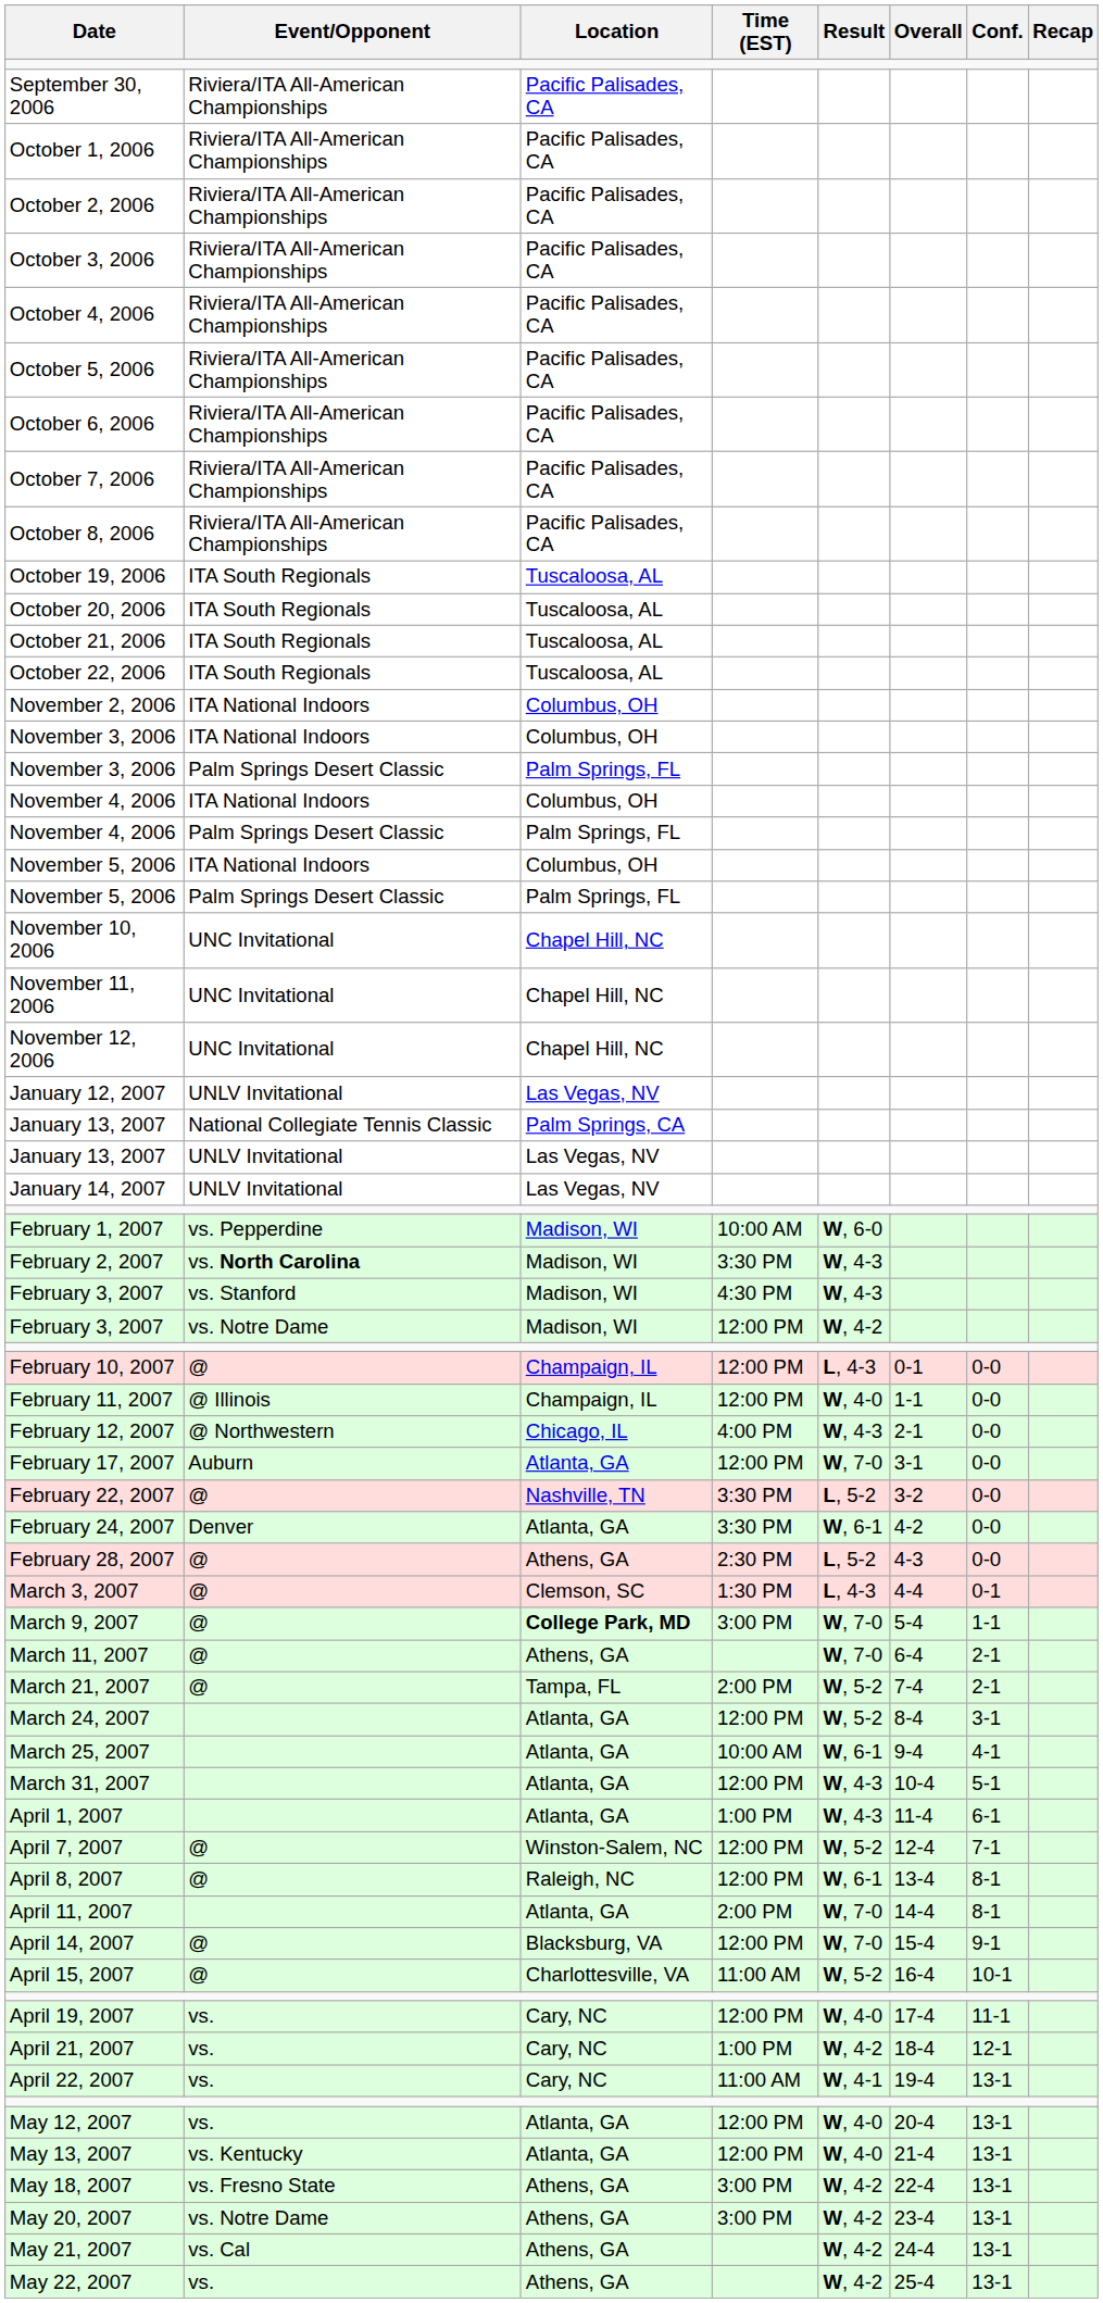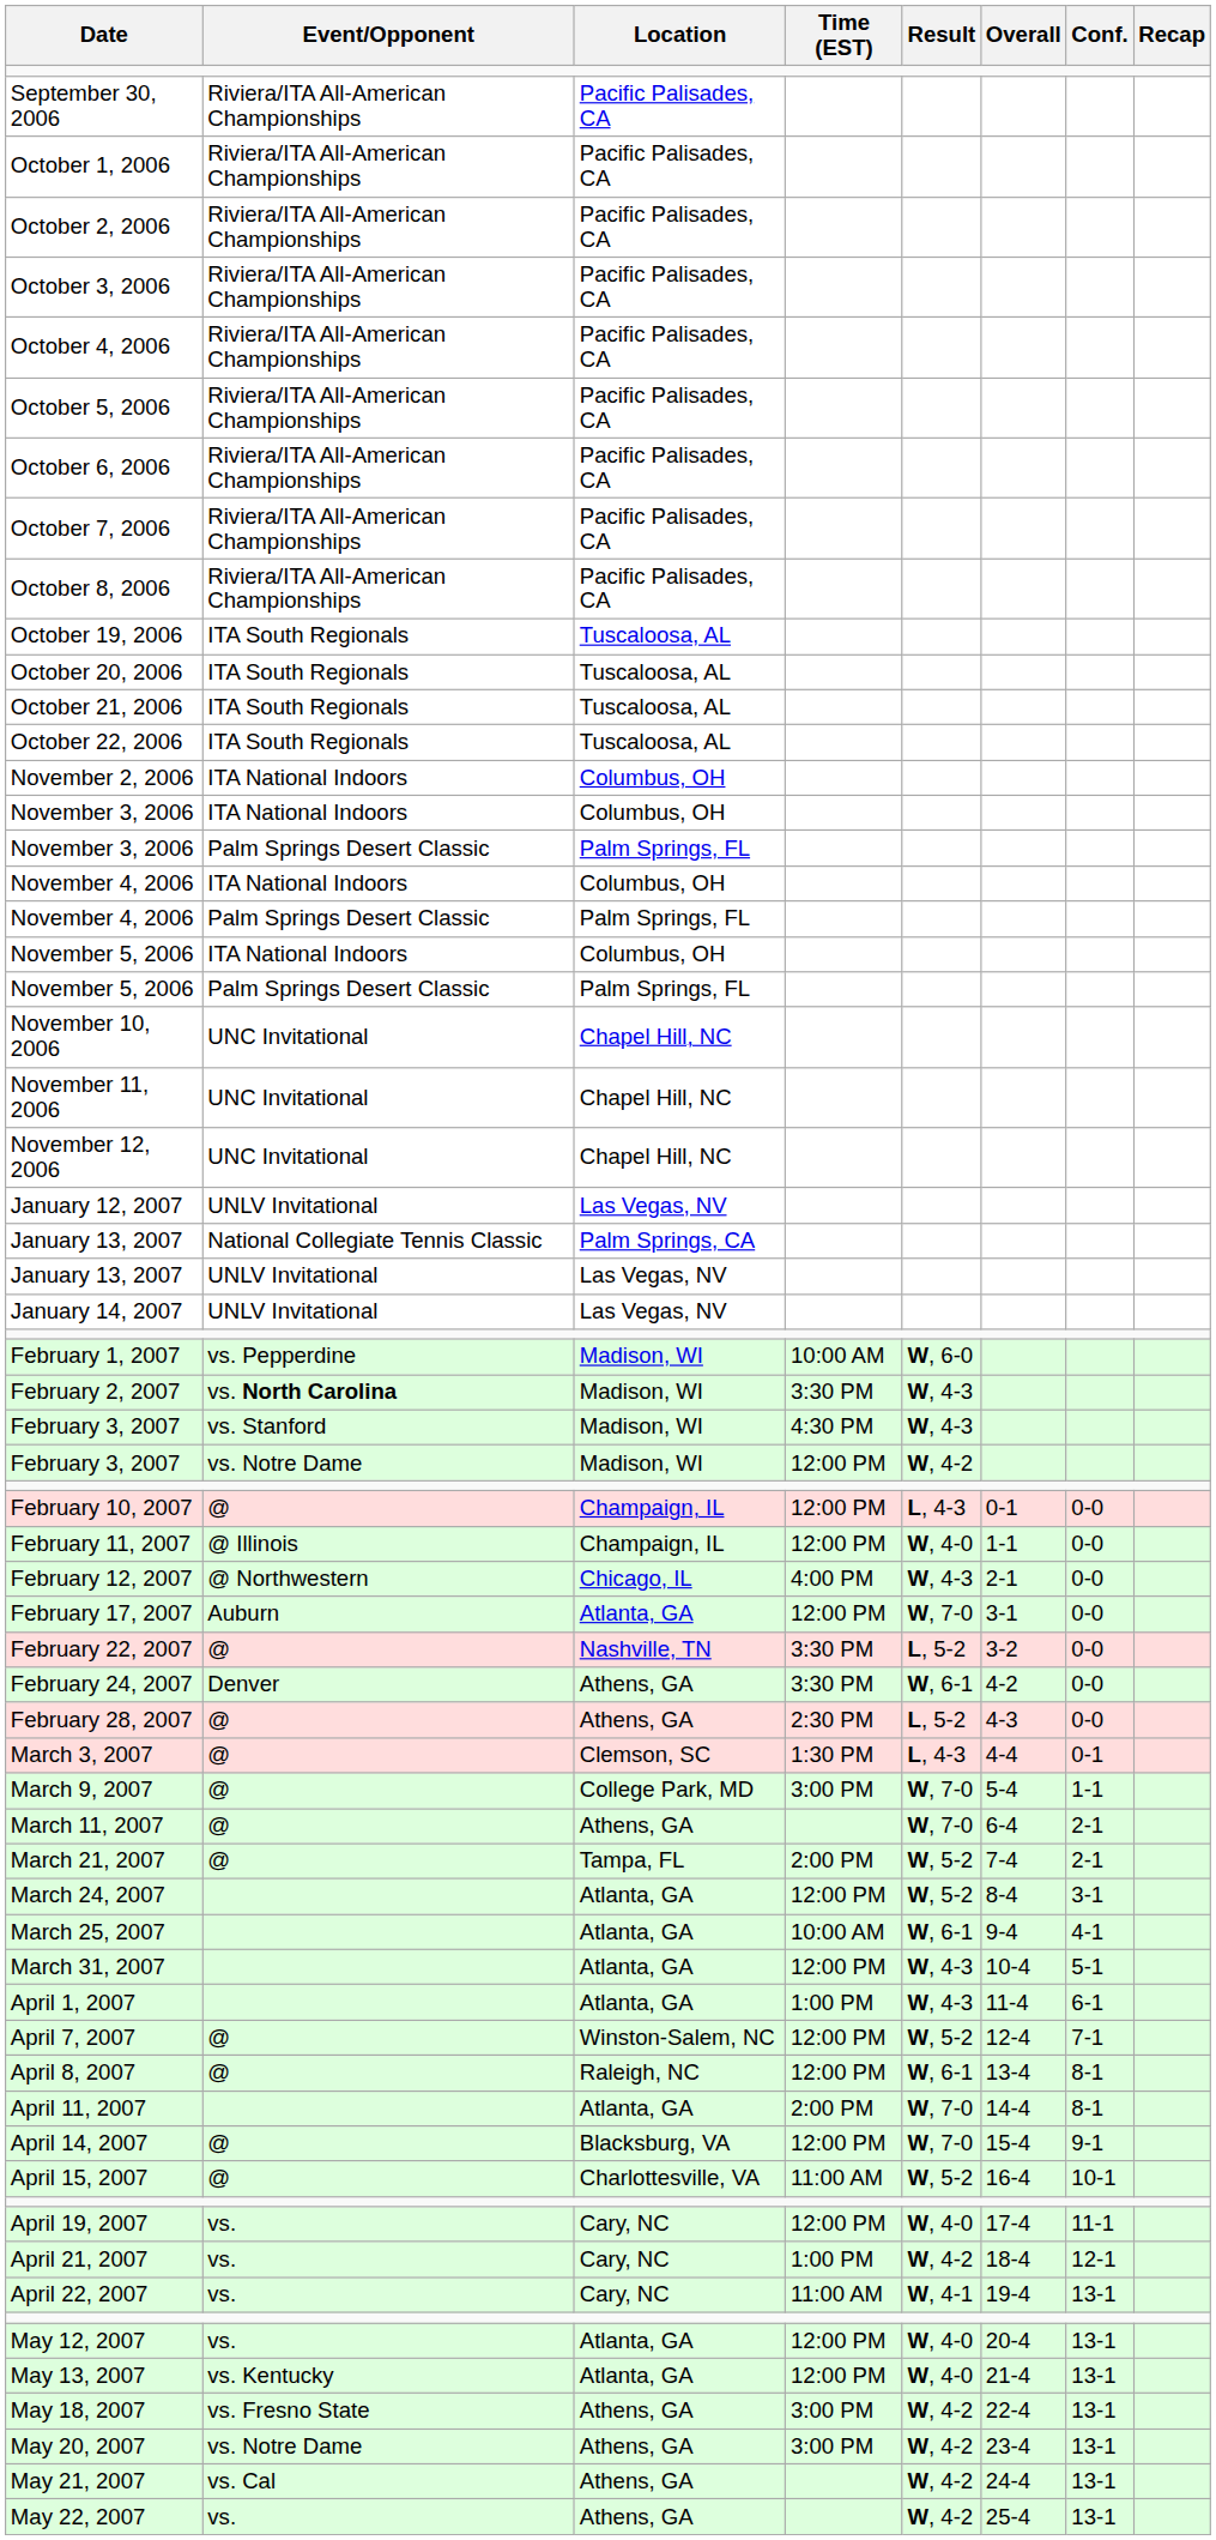 <table class="wikitable">
 <tr>
 <th>Date</th>
 <th>Event/Opponent</th>
 <th>Location</th>
 <th>Time (EST)</th>
 <th>Result</th>
 <th>Overall</th>
 <th>Conf.</th>
 <th>Recap</th>
 </tr>
 <tr>
 <td colspan="8"></td>
 </tr>
 <tr style="background: #ffffff;">
 <td>September 30, 2006</td>
 <td>Riviera/ITA All-American Championships</td>
 <td><a href='#'>Pacific Palisades, CA</a></td>
 <td></td>
 <td></td>
 <td></td>
 <td></td>
 <td></td>
 </tr>
 <tr style="background: #ffffff;">
 <td>October 1, 2006</td>
 <td>Riviera/ITA All-American Championships</td>
 <td>Pacific Palisades, CA</td>
 <td></td>
 <td></td>
 <td></td>
 <td></td>
 <td></td>
 </tr>
 <tr style="background: #ffffff;">
 <td>October 2, 2006</td>
 <td>Riviera/ITA All-American Championships</td>
 <td>Pacific Palisades, CA</td>
 <td></td>
 <td></td>
 <td></td>
 <td></td>
 <td></td>
 </tr>
 <tr style="background: #ffffff;">
 <td>October 3, 2006</td>
 <td>Riviera/ITA All-American Championships</td>
 <td>Pacific Palisades, CA</td>
 <td></td>
 <td></td>
 <td></td>
 <td></td>
 <td></td>
 </tr>
 <tr style="background: #ffffff;">
 <td>October 4, 2006</td>
 <td>Riviera/ITA All-American Championships</td>
 <td>Pacific Palisades, CA</td>
 <td></td>
 <td></td>
 <td></td>
 <td></td>
 <td></td>
 </tr>
 <tr style="background: #ffffff;">
 <td>October 5, 2006</td>
 <td>Riviera/ITA All-American Championships</td>
 <td>Pacific Palisades, CA</td>
 <td></td>
 <td></td>
 <td></td>
 <td></td>
 <td></td>
 </tr>
 <tr style="background: #ffffff;">
 <td>October 6, 2006</td>
 <td>Riviera/ITA All-American Championships</td>
 <td>Pacific Palisades, CA</td>
 <td></td>
 <td></td>
 <td></td>
 <td></td>
 <td></td>
 </tr>
 <tr style="background: #ffffff;">
 <td>October 7, 2006</td>
 <td>Riviera/ITA All-American Championships</td>
 <td>Pacific Palisades, CA</td>
 <td></td>
 <td></td>
 <td></td>
 <td></td>
 <td></td>
 </tr>
 <tr style="background: #ffffff;">
 <td>October 8, 2006</td>
 <td>Riviera/ITA All-American Championships</td>
 <td>Pacific Palisades, CA</td>
 <td></td>
 <td></td>
 <td></td>
 <td></td>
 <td></td>
 </tr>
 <tr style="background: #ffffff;">
 <td>October 19, 2006</td>
 <td>ITA South Regionals</td>
 <td><a href='#'>Tuscaloosa, AL</a></td>
 <td></td>
 <td></td>
 <td></td>
 <td></td>
 <td></td>
 </tr>
 <tr style="background: #ffffff;">
 <td>October 20, 2006</td>
 <td>ITA South Regionals</td>
 <td>Tuscaloosa, AL</td>
 <td></td>
 <td></td>
 <td></td>
 <td></td>
 <td></td>
 </tr>
 <tr style="background: #ffffff;">
 <td>October 21, 2006</td>
 <td>ITA South Regionals</td>
 <td>Tuscaloosa, AL</td>
 <td></td>
 <td></td>
 <td></td>
 <td></td>
 <td></td>
 </tr>
 <tr style="background: #ffffff;">
 <td>October 22, 2006</td>
 <td>ITA South Regionals</td>
 <td>Tuscaloosa, AL</td>
 <td></td>
 <td></td>
 <td></td>
 <td></td>
 <td></td>
 </tr>
 <tr style="background: #ffffff;">
 <td>November 2, 2006</td>
 <td>ITA National Indoors</td>
 <td><a href='#'>Columbus, OH</a></td>
 <td></td>
 <td></td>
 <td></td>
 <td></td>
 <td></td>
 </tr>
 <tr style="background: #ffffff;">
 <td>November 3, 2006</td>
 <td>ITA National Indoors</td>
 <td>Columbus, OH</td>
 <td></td>
 <td></td>
 <td></td>
 <td></td>
 <td></td>
 </tr>
 <tr style="background: #ffffff;">
 <td>November 3, 2006</td>
 <td>Palm Springs Desert Classic</td>
 <td><a href='#'>Palm Springs, FL</a></td>
 <td></td>
 <td></td>
 <td></td>
 <td></td>
 <td></td>
 </tr>
 <tr style="background: #ffffff;">
 <td>November 4, 2006</td>
 <td>ITA National Indoors</td>
 <td>Columbus, OH</td>
 <td></td>
 <td></td>
 <td></td>
 <td></td>
 <td></td>
 </tr>
 <tr style="background: #ffffff;">
 <td>November 4, 2006</td>
 <td>Palm Springs Desert Classic</td>
 <td>Palm Springs, FL</td>
 <td></td>
 <td></td>
 <td></td>
 <td></td>
 <td></td>
 </tr>
 <tr style="background: #ffffff;">
 <td>November 5, 2006</td>
 <td>ITA National Indoors</td>
 <td>Columbus, OH</td>
 <td></td>
 <td></td>
 <td></td>
 <td></td>
 <td></td>
 </tr>
 <tr style="background: #ffffff;">
 <td>November 5, 2006</td>
 <td>Palm Springs Desert Classic</td>
 <td>Palm Springs, FL</td>
 <td></td>
 <td></td>
 <td></td>
 <td></td>
 <td></td>
 </tr>
 <tr style="background: #ffffff;">
 <td>November 10, 2006</td>
 <td>UNC Invitational</td>
 <td><a href='#'>Chapel Hill, NC</a></td>
 <td></td>
 <td></td>
 <td></td>
 <td></td>
 <td></td>
 </tr>
 <tr style="background: #ffffff;">
 <td>November 11, 2006</td>
 <td>UNC Invitational</td>
 <td>Chapel Hill, NC</td>
 <td></td>
 <td></td>
 <td></td>
 <td></td>
 <td></td>
 </tr>
 <tr style="background: #ffffff;">
 <td>November 12, 2006</td>
 <td>UNC Invitational</td>
 <td>Chapel Hill, NC</td>
 <td></td>
 <td></td>
 <td></td>
 <td></td>
 <td></td>
 </tr>
 <tr style="background: #ffffff;">
 <td>January 12, 2007</td>
 <td>UNLV Invitational</td>
 <td><a href='#'>Las Vegas, NV</a></td>
 <td></td>
 <td></td>
 <td></td>
 <td></td>
 <td></td>
 </tr>
 <tr style="background: #ffffff;">
 <td>January 13, 2007</td>
 <td>National Collegiate Tennis Classic</td>
 <td><a href='#'>Palm Springs, CA</a></td>
 <td></td>
 <td></td>
 <td></td>
 <td></td>
 <td></td>
 </tr>
 <tr style="background: #ffffff;">
 <td>January 13, 2007</td>
 <td>UNLV Invitational</td>
 <td>Las Vegas, NV</td>
 <td></td>
 <td></td>
 <td></td>
 <td></td>
 <td></td>
 </tr>
 <tr style="background: #ffffff;">
 <td>January 14, 2007</td>
 <td>UNLV Invitational</td>
 <td>Las Vegas, NV</td>
 <td></td>
 <td></td>
 <td></td>
 <td></td>
 <td></td>
 </tr>
 <tr>
 <td colspan="8"></td>
 </tr>
 <tr style="background: #ddffdd;">
 <td>February 1, 2007</td>
 <td>vs. Pepperdine</td>
 <td><a href='#'>Madison, WI</a></td>
 <td>10:00 AM</td>
 <td><strong>W</strong>, 6-0</td>
 <td></td>
 <td></td>
 <td></td>
 </tr>
 <tr style="background: #ddffdd;">
 <td>February 2, 2007</td>
 <td>vs. <strong>North Carolina</strong></td>
 <td>Madison, WI</td>
 <td>3:30 PM</td>
 <td><strong>W</strong>, 4-3</td>
 <td></td>
 <td></td>
 <td></td>
 </tr>
 <tr style="background: #ddffdd;">
 <td>February 3, 2007</td>
 <td>vs. Stanford</td>
 <td>Madison, WI</td>
 <td>4:30 PM</td>
 <td><strong>W</strong>, 4-3</td>
 <td></td>
 <td></td>
 <td></td>
 </tr>
 <tr style="background: #ddffdd;">
 <td>February 3, 2007</td>
 <td>vs. Notre Dame</td>
 <td>Madison, WI</td>
 <td>12:00 PM</td>
 <td><strong>W</strong>, 4-2</td>
 <td></td>
 <td></td>
 <td></td>
 </tr>
 <tr>
 <td colspan="8"></td>
 </tr>
 <tr style="background: #ffdddd;">
 <td>February 10, 2007</td>
 <td>@ </td>
 <td><a href='#'>Champaign, IL</a></td>
 <td>12:00 PM</td>
 <td><strong>L</strong>, 4-3</td>
 <td>0-1</td>
 <td>0-0</td>
 <td></td>
 </tr>
 <tr style="background: #ddffdd;">
 <td>February 11, 2007</td>
 <td>@ Illinois</td>
 <td>Champaign, IL</td>
 <td>12:00 PM</td>
 <td><strong>W</strong>, 4-0</td>
 <td>1-1</td>
 <td>0-0</td>
 <td></td>
 </tr>
 <tr style="background: #ddffdd;">
 <td>February 12, 2007</td>
 <td>@ Northwestern</td>
 <td><a href='#'>Chicago, IL</a></td>
 <td>4:00 PM</td>
 <td><strong>W</strong>, 4-3</td>
 <td>2-1</td>
 <td>0-0</td>
 <td></td>
 </tr>
 <tr style="background: #ddffdd;">
 <td>February 17, 2007</td>
 <td>Auburn</td>
 <td><a href='#'>Atlanta, GA</a></td>
 <td>12:00 PM</td>
 <td><strong>W</strong>, 7-0</td>
 <td>3-1</td>
 <td>0-0</td>
 <td></td>
 </tr>
 <tr style="background: #ffdddd;">
 <td>February 22, 2007</td>
 <td>@ </td>
 <td><a href='#'>Nashville, TN</a></td>
 <td>3:30 PM</td>
 <td><strong>L</strong>, 5-2</td>
 <td>3-2</td>
 <td>0-0</td>
 <td></td>
 </tr>
 <tr style="background: #ddffdd;">
 <td>February 24, 2007</td>
 <td>Denver</td>
-<td>Atlanta, GA</td>
+<td>Athens, GA</td>
 <td>3:30 PM</td>
 <td><strong>W</strong>, 6-1</td>
 <td>4-2</td>
 <td>0-0</td>
 <td></td>
 </tr>
 <tr style="background: #ffdddd;">
 <td>February 28, 2007</td>
 <td>@ </td>
 <td>Athens, GA</td>
 <td>2:30 PM</td>
 <td><strong>L</strong>, 5-2</td>
 <td>4-3</td>
 <td>0-0</td>
 <td></td>
 </tr>
 <tr style="background: #ffdddd;">
 <td>March 3, 2007</td>
 <td>@ <strong></strong></td>
 <td>Clemson, SC</td>
 <td>1:30 PM</td>
 <td><strong>L</strong>, 4-3</td>
 <td>4-4</td>
 <td>0-1</td>
 <td></td>
 </tr>
 <tr style="background: #ddffdd;">
 <td>March 9, 2007</td>
 <td>@ <strong></strong></td>
-<td><strong>College Park, MD</strong></td>
+<td>College Park, MD</td>
 <td>3:00 PM</td>
 <td><strong>W</strong>, 7-0</td>
 <td>5-4</td>
 <td>1-1</td>
 <td></td>
 </tr>
 <tr style="background: #ddffdd;">
 <td>March 11, 2007</td>
 <td>@ <strong></strong></td>
 <td>Athens, GA</td>
 <td></td>
 <td><strong>W</strong>, 7-0</td>
 <td>6-4</td>
 <td>2-1</td>
 <td></td>
 </tr>
 <tr style="background: #ddffdd;">
 <td>March 21, 2007</td>
 <td>@ </td>
 <td>Tampa, FL</td>
 <td>2:00 PM</td>
 <td><strong>W</strong>, 5-2</td>
 <td>7-4</td>
 <td>2-1</td>
 <td></td>
 </tr>
 <tr style="background: #ddffdd;">
 <td>March 24, 2007</td>
 <td><strong></strong></td>
 <td>Atlanta, GA</td>
 <td>12:00 PM</td>
 <td><strong>W</strong>, 5-2</td>
 <td>8-4</td>
 <td>3-1</td>
 <td></td>
 </tr>
 <tr style="background: #ddffdd;">
 <td>March 25, 2007</td>
 <td><strong></strong></td>
 <td>Atlanta, GA</td>
 <td>10:00 AM</td>
 <td><strong>W</strong>, 6-1</td>
 <td>9-4</td>
 <td>4-1</td>
 <td></td>
 </tr>
 <tr style="background: #ddffdd;">
 <td>March 31, 2007</td>
 <td><strong></strong></td>
 <td>Atlanta, GA</td>
 <td>12:00 PM</td>
 <td><strong>W</strong>, 4-3</td>
 <td>10-4</td>
 <td>5-1</td>
 <td></td>
 </tr>
 <tr style="background: #ddffdd;">
 <td>April 1, 2007</td>
 <td><strong></strong></td>
 <td>Atlanta, GA</td>
 <td>1:00 PM</td>
 <td><strong>W</strong>, 4-3</td>
 <td>11-4</td>
 <td>6-1</td>
 <td></td>
 </tr>
 <tr style="background: #ddffdd;">
 <td>April 7, 2007</td>
 <td>@ <strong></strong></td>
 <td>Winston-Salem, NC</td>
 <td>12:00 PM</td>
 <td><strong>W</strong>, 5-2</td>
 <td>12-4</td>
 <td>7-1</td>
 <td></td>
 </tr>
 <tr style="background: #ddffdd;">
 <td>April 8, 2007</td>
 <td>@ <strong></strong></td>
 <td>Raleigh, NC</td>
 <td>12:00 PM</td>
 <td><strong>W</strong>, 6-1</td>
 <td>13-4</td>
 <td>8-1</td>
 <td></td>
 </tr>
 <tr style="background: #ddffdd;">
 <td>April 11, 2007</td>
 <td></td>
 <td>Atlanta, GA</td>
 <td>2:00 PM</td>
 <td><strong>W</strong>, 7-0</td>
 <td>14-4</td>
 <td>8-1</td>
 <td></td>
 </tr>
 <tr style="background: #ddffdd;">
 <td>April 14, 2007</td>
 <td>@ <strong></strong></td>
 <td>Blacksburg, VA</td>
 <td>12:00 PM</td>
 <td><strong>W</strong>, 7-0</td>
 <td>15-4</td>
 <td>9-1</td>
 <td></td>
 </tr>
 <tr style="background: #ddffdd;">
 <td>April 15, 2007</td>
 <td>@ <strong></strong></td>
 <td>Charlottesville, VA</td>
 <td>11:00 AM</td>
 <td><strong>W</strong>, 5-2</td>
 <td>16-4</td>
 <td>10-1</td>
 <td></td>
 </tr>
 <tr>
 <td colspan="8"></td>
 </tr>
 <tr style="background: #ddffdd;">
 <td>April 19, 2007</td>
 <td>vs. <strong></strong></td>
 <td>Cary, NC</td>
 <td>12:00 PM</td>
 <td><strong>W</strong>, 4-0</td>
 <td>17-4</td>
 <td>11-1</td>
 <td></td>
 </tr>
 <tr style="background: #ddffdd;">
 <td>April 21, 2007</td>
 <td>vs. <strong></strong></td>
 <td>Cary, NC</td>
 <td>1:00 PM</td>
 <td><strong>W</strong>, 4-2</td>
 <td>18-4</td>
 <td>12-1</td>
 <td></td>
 </tr>
 <tr style="background: #ddffdd;">
 <td>April 22, 2007</td>
 <td>vs. <strong></strong></td>
 <td>Cary, NC</td>
 <td>11:00 AM</td>
 <td><strong>W</strong>, 4-1</td>
 <td>19-4</td>
 <td>13-1</td>
 <td></td>
 </tr>
 <tr>
 <td colspan="8"></td>
 </tr>
 <tr style="background: #ddffdd;">
 <td>May 12, 2007</td>
 <td>vs. </td>
 <td>Atlanta, GA</td>
 <td>12:00 PM</td>
 <td><strong>W</strong>, 4-0</td>
 <td>20-4</td>
 <td>13-1</td>
 <td></td>
 </tr>
 <tr style="background: #ddffdd;">
 <td>May 13, 2007</td>
 <td>vs. Kentucky</td>
 <td>Atlanta, GA</td>
 <td>12:00 PM</td>
 <td><strong>W</strong>, 4-0</td>
 <td>21-4</td>
 <td>13-1</td>
 <td></td>
 </tr>
 <tr style="background: #ddffdd;">
 <td>May 18, 2007</td>
 <td>vs. Fresno State</td>
 <td>Athens, GA</td>
 <td>3:00 PM</td>
 <td><strong>W</strong>, 4-2</td>
 <td>22-4</td>
 <td>13-1</td>
 <td></td>
 </tr>
 <tr style="background: #ddffdd;">
 <td>May 20, 2007</td>
 <td>vs. Notre Dame</td>
 <td>Athens, GA</td>
 <td>3:00 PM</td>
 <td><strong>W</strong>, 4-2</td>
 <td>23-4</td>
 <td>13-1</td>
 <td></td>
 </tr>
 <tr style="background: #ddffdd;">
 <td>May 21, 2007</td>
 <td>vs. Cal</td>
 <td>Athens, GA</td>
 <td></td>
 <td><strong>W</strong>, 4-2</td>
 <td>24-4</td>
 <td>13-1</td>
 <td></td>
 </tr>
 <tr style="background: #ddffdd;">
 <td>May 22, 2007</td>
 <td>vs. </td>
 <td>Athens, GA</td>
 <td></td>
 <td><strong>W</strong>, 4-2</td>
 <td>25-4</td>
 <td>13-1</td>
 <td></td>
 </tr>
 </table>
